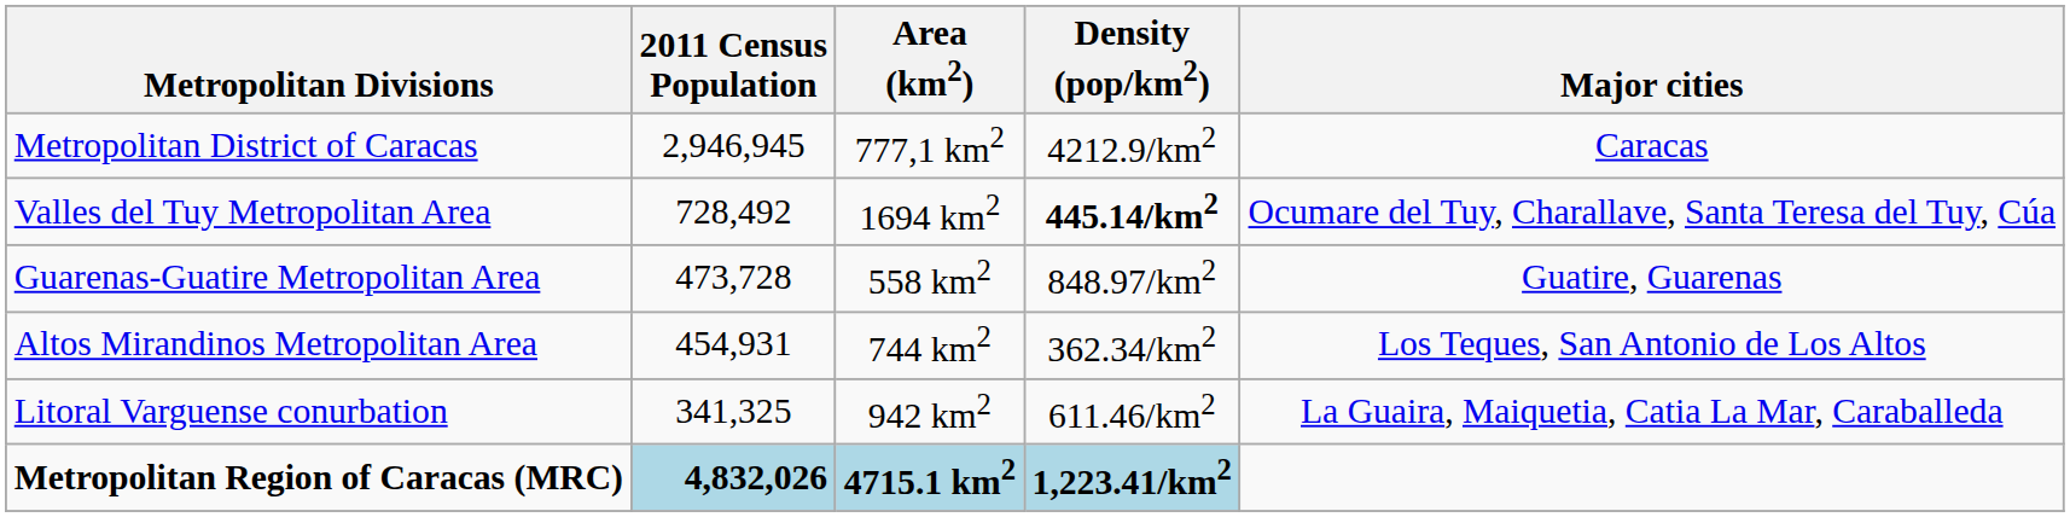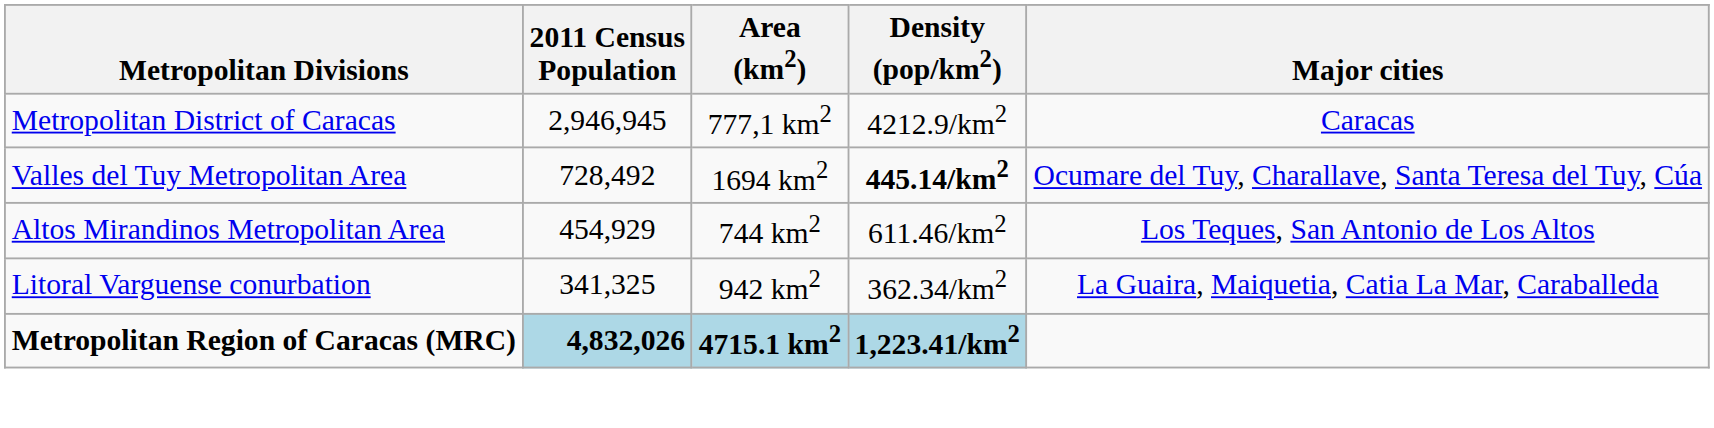 <table class="wikitable">
 <tr>
 <th valign=bottom>Metropolitan Divisions</th>
 <th valign=bottom>2011 Census<br>Population</th>
 <th valign=bottom>Area<br>(km<sup>2</sup>)</th>
 <th valign=bottom>Density<br>(pop/km<sup>2</sup>)</th>
 <th valign=bottom>Major cities</th>
 </tr>
 <tr>
 <td><a href='#'>Metropolitan District of Caracas</a></td>
 <td align=center>2,946,945</td>
 <td align=center>777,1 km<sup>2</sup></td>
 <td align=center>4212.9/km<sup>2</sup></td>
 <td align=center><a href='#'>Caracas</a></td>
 </tr>
 <tr>
 <td><a href='#'>Valles del Tuy Metropolitan Area</a></td>
 <td align=center>728,492</td>
 <td align=center>1694 km<sup>2</sup></td>
 <td align=center><strong>445.14/km<sup>2</sup></strong></td>
 <td align=center><a href='#'>Ocumare del Tuy</a>, <a href='#'>Charallave</a>, <a href='#'>Santa Teresa del Tuy</a>, <a href='#'>Cúa</a></td>
 </tr>
 <tr>
-<td><a href='#'>Guarenas-Guatire Metropolitan Area</a></td>
-<td align=center>473,728</td>
-<td align=center>558 km<sup>2</sup></td>
-<td align=center>848.97/km<sup>2</sup></td>
-<td align=center><a href='#'>Guatire</a>, <a href='#'>Guarenas</a></td>
-</tr>
-<tr>
 <td><a href='#'>Altos Mirandinos Metropolitan Area</a></td>
-<td align=center>454,931</td>
+<td align=center>454,929</td>
 <td align=center>744 km<sup>2</sup></td>
-<td align=center>362.34/km<sup>2</sup></td>
+<td align=center>611.46/km<sup>2</sup></td>
 <td align=center><a href='#'>Los Teques</a>, <a href='#'>San Antonio de Los Altos</a></td>
 </tr>
 <tr>
 <td><a href='#'>Litoral Varguense conurbation</a></td>
 <td align=center>341,325</td>
 <td align=center>942 km<sup>2</sup></td>
-<td align=center>611.46/km<sup>2</sup></td>
+<td align=center>362.34/km<sup>2</sup></td>
 <td align=center><a href='#'>La Guaira</a>, <a href='#'>Maiquetia</a>, <a href='#'>Catia La Mar</a>, <a href='#'>Caraballeda</a></td>
 </tr>
 <tr>
 <td><strong>Metropolitan Region of Caracas (MRC)</strong></td>
 <td style="background:lightblue; text-align:right;"><strong>4,832,026</strong></td>
 <td style="background:lightblue; text-align:right;"><strong>4715.1 km<sup>2</sup></strong></td>
 <td style="background:lightblue; text-align:right;"><strong>1,223.41/km<sup>2</sup></strong></td>
 </tr>
 </table>
